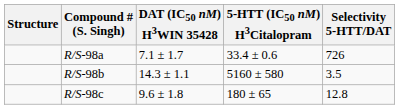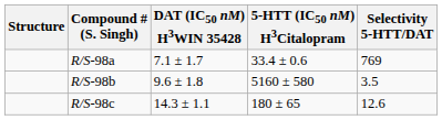 <table class="wikitable sortable">
 <tr>
 <th>Structure</th>
 <th>Compound #<br>(S. Singh)</th>
 <th>DAT (IC<sub>50</sub> <em>nM</em>)<br>H<sup>3</sup>WIN 35428</th>
 <th>5-HTT (IC<sub>50</sub> <em>nM</em>)<br>H<sup>3</sup>Citalopram</th>
 <th>Selectivity<br>5-HTT/DAT</th>
 </tr>
 <tr>
 <td></td>
 <td><em>R/S</em>-98a</td>
 <td>7.1 ± 1.7</td>
 <td>33.4 ± 0.6</td>
-<td>726</td>
+<td>769</td>
 </tr>
 <tr>
 <td></td>
 <td><em>R/S</em>-98b</td>
-<td>14.3 ± 1.1</td>
+<td>9.6 ± 1.8</td>
 <td>5160 ± 580</td>
 <td>3.5</td>
 </tr>
 <tr>
 <td></td>
 <td><em>R/S</em>-98c</td>
-<td>9.6 ± 1.8</td>
+<td>14.3 ± 1.1</td>
 <td>180 ± 65</td>
-<td>12.8</td>
+<td>12.6</td>
 </tr>
 </table>
